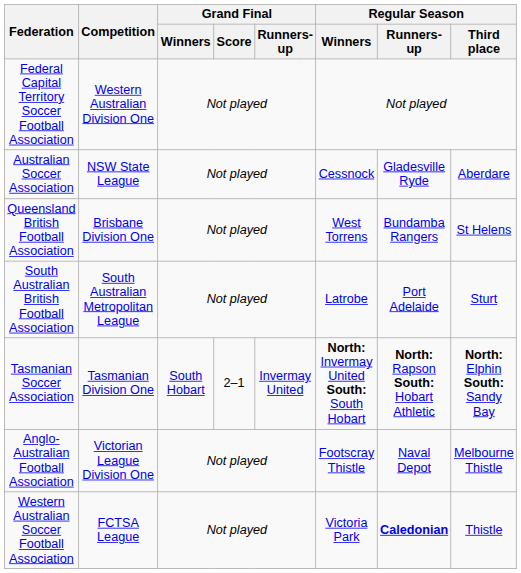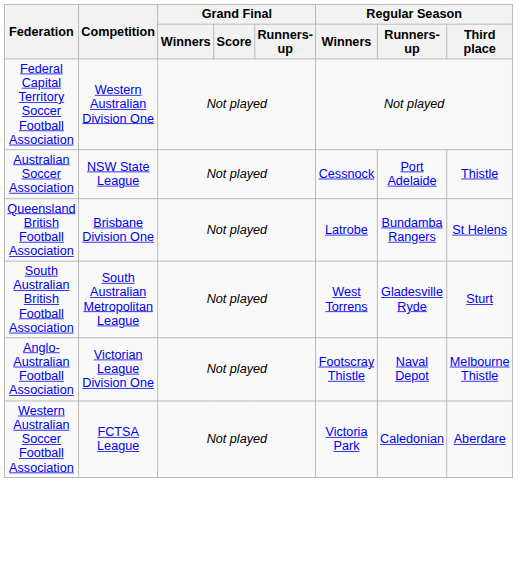 <table class="wikitable" width="100%">
 <tr>
 <th rowspan="2" style="width:10em">Federation</th>
 <th rowspan="2" style="width:10em">Competition</th>
 <th colspan="3" scope="col">Grand Final</th>
 <th colspan="3">Regular Season</th>
 </tr>
 <tr>
 <th style="width:10em">Winners</th>
 <th>Score</th>
 <th style="width:15em">Runners-up</th>
 <th>Winners</th>
 <th>Runners-up</th>
 <th>Third place</th>
 </tr>
 <tr>
 <td align="center"><a href='#'>Federal Capital Territory Soccer Football Association</a></td>
 <td align="center"><a href='#'>Western Australian Division One</a></td>
 <td colspan="3" align="center"><em>Not played</em></td>
 <td colspan="3" align="center"><em>Not played</em></td>
 </tr>
 <tr>
 <td align="center"><a href='#'>Australian Soccer Association</a></td>
 <td align="center"><a href='#'>NSW State League</a></td>
 <td colspan="3" align="center"><em>Not played</em></td>
 <td align="center"><a href='#'>Cessnock</a></td>
-<td align="center"><a href='#'>Gladesville Ryde</a></td>
-<td align="center"><a href='#'>Aberdare</a></td>
+<td align="center"><a href='#'>Port Adelaide</a></td>
+<td align="center"><a href='#'>Thistle</a></td>
 </tr>
 <tr>
 <td align="center"><a href='#'>Queensland British Football Association</a></td>
 <td align="center"><a href='#'>Brisbane Division One</a></td>
 <td colspan="3" align="center"><em>Not played</em></td>
-<td align="center"><a href='#'>West Torrens</a></td>
+<td align="center"><a href='#'>Latrobe</a></td>
 <td align="center"><a href='#'>Bundamba Rangers</a></td>
 <td align="center"><a href='#'>St Helens</a></td>
 </tr>
 <tr>
 <td align="center"><a href='#'>South Australian British Football Association</a></td>
 <td align="center"><a href='#'>South Australian Metropolitan League</a></td>
 <td colspan="3" align="center"><em>Not played</em></td>
-<td align="center"><a href='#'>Latrobe</a></td>
-<td align="center"><a href='#'>Port Adelaide</a></td>
+<td align="center"><a href='#'>West Torrens</a></td>
+<td align="center"><a href='#'>Gladesville Ryde</a></td>
 <td align="center"><a href='#'>Sturt</a></td>
-</tr>
-<tr>
-<td align="center"><a href='#'>Tasmanian Soccer Association</a></td>
-<td align="center"><a href='#'>Tasmanian Division One</a></td>
-<td align="center"><a href='#'>South Hobart</a></td>
-<td align="center">2–1</td>
-<td align="center"><a href='#'>Invermay United</a></td>
-<td align="center"><strong>North:</strong> <a href='#'>Invermay United</a><br><strong>South:</strong> <a href='#'>South Hobart</a></td>
-<td align="center"><strong>North:</strong> <a href='#'>Rapson</a><br><strong>South:</strong> <a href='#'>Hobart Athletic</a></td>
-<td align="center"><strong>North:</strong> <a href='#'>Elphin</a><br><strong>South:</strong> <a href='#'>Sandy Bay</a></td>
 </tr>
 <tr>
 <td align="center"><a href='#'>Anglo-Australian Football Association</a></td>
 <td align="center"><a href='#'>Victorian League Division One</a></td>
 <td colspan="3" align="center"><em>Not played</em></td>
 <td align="center"><a href='#'>Footscray Thistle</a></td>
 <td align="center"><a href='#'>Naval Depot</a></td>
 <td align="center"><a href='#'>Melbourne Thistle</a></td>
 </tr>
 <tr>
 <td align="center"><a href='#'>Western Australian Soccer Football Association</a></td>
 <td align="center"><a href='#'>FCTSA League</a></td>
 <td colspan="3" align="center"><em>Not played</em></td>
 <td align="center"><a href='#'>Victoria Park</a></td>
-<td align="center"><strong><a href='#'>Caledonian</a></strong></td>
-<td align="center"><a href='#'>Thistle</a></td>
+<td align="center"><a href='#'>Caledonian</a></td>
+<td align="center"><a href='#'>Aberdare</a></td>
 </tr>
 </table>
